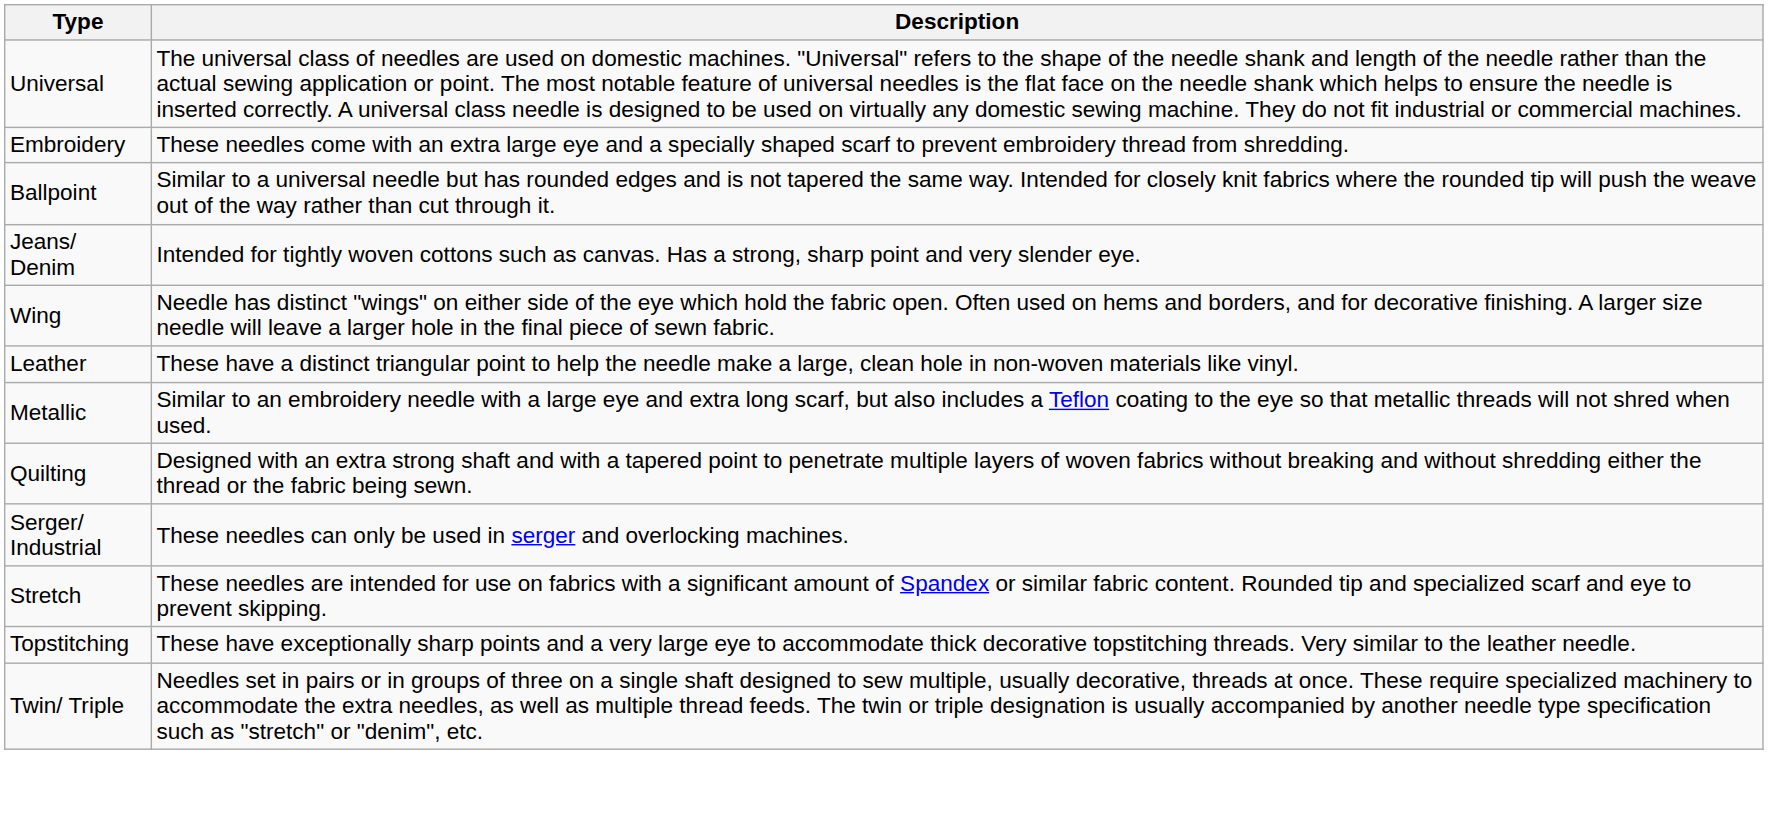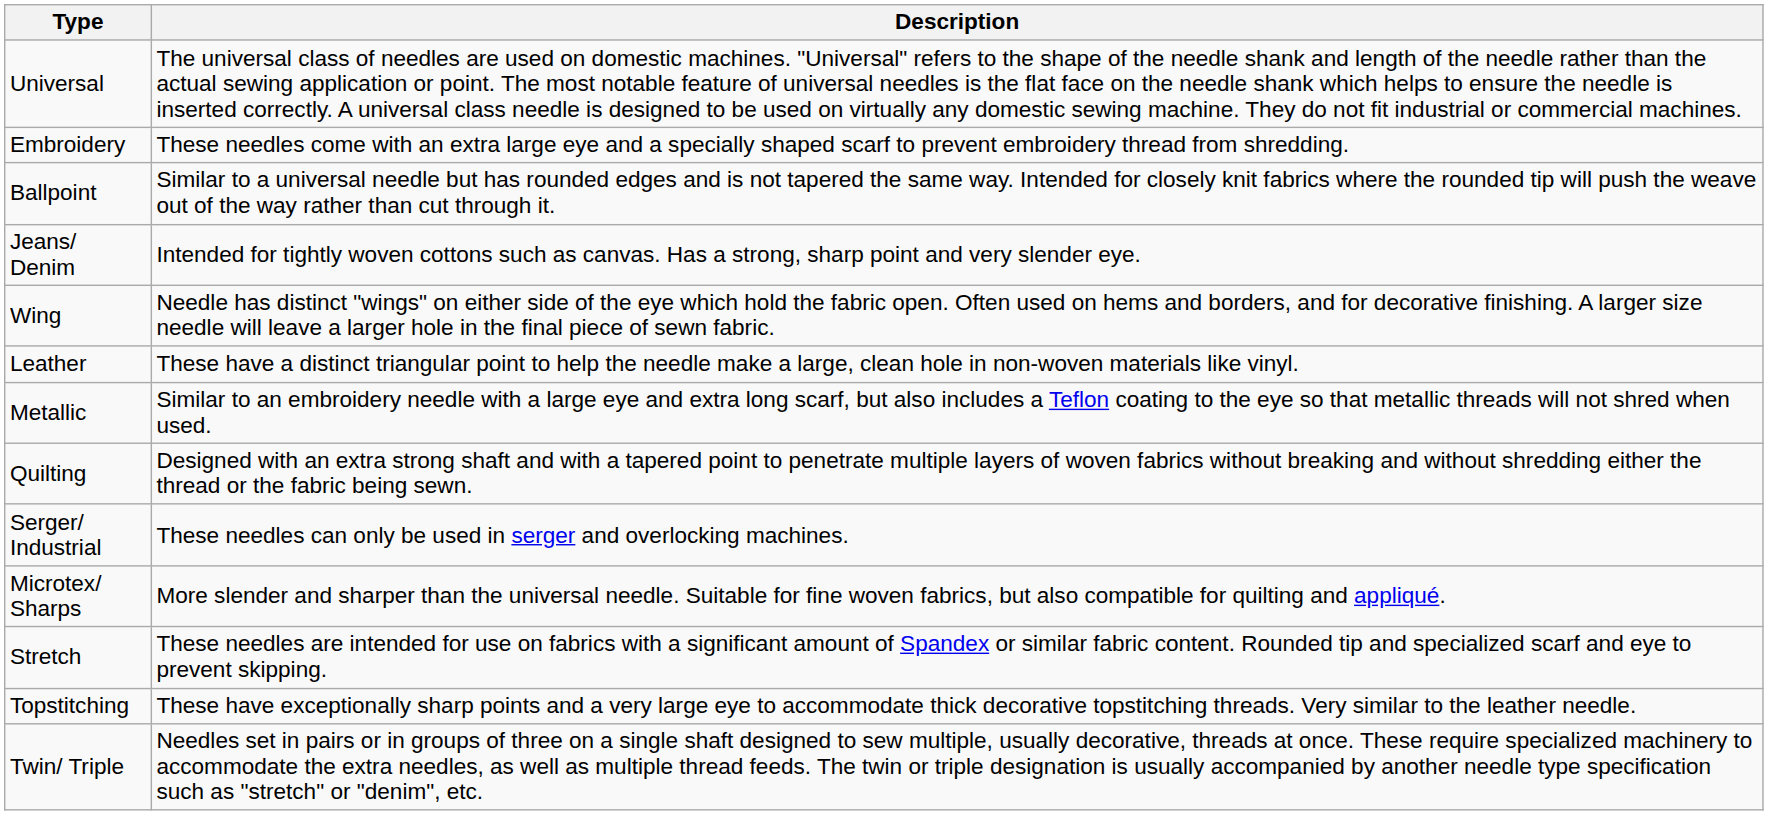 <table class="wikitable">
 <tr>
 <th>Type</th>
 <th>Description</th>
 </tr>
 <tr>
 <td>Universal</td>
 <td>The universal class of needles are used on domestic machines. "Universal" refers to the shape of the needle shank and length of the needle rather than the actual sewing application or point. The most notable feature of universal needles is the flat face on the needle shank which helps to ensure the needle is inserted correctly. A universal class needle is designed to be used on virtually any domestic sewing machine. They do not fit industrial or commercial machines.</td>
 </tr>
 <tr>
 <td>Embroidery</td>
 <td>These needles come with an extra large eye and a specially shaped scarf to prevent embroidery thread from shredding.</td>
 </tr>
 <tr>
 <td>Ballpoint</td>
 <td>Similar to a universal needle but has rounded edges and is not tapered the same way.  Intended for closely knit fabrics where the rounded tip will push the weave out of the way rather than cut through it.</td>
 </tr>
 <tr>
 <td>Jeans/ Denim</td>
 <td>Intended for tightly woven cottons such as canvas.  Has a strong, sharp point and very slender eye.</td>
 </tr>
 <tr>
 <td>Wing</td>
 <td>Needle has distinct "wings" on either side of the eye which hold the fabric open.  Often used on hems and borders, and for decorative finishing.  A larger size needle will leave a larger hole in the final piece of sewn fabric.</td>
 </tr>
 <tr>
 <td>Leather</td>
 <td>These have a distinct triangular point to help the needle make a large, clean hole in non-woven materials like vinyl.</td>
 </tr>
 <tr>
 <td>Metallic</td>
 <td>Similar to an embroidery needle with a large eye and extra long scarf, but also includes a <a href='#'>Teflon</a> coating to the eye so that metallic threads will not shred when used.</td>
 </tr>
 <tr>
 <td>Quilting</td>
 <td>Designed with an extra strong shaft and with a tapered point to penetrate multiple layers of woven fabrics without breaking and without shredding either the thread or the fabric being sewn.</td>
 </tr>
 <tr>
 <td>Serger/ Industrial</td>
 <td>These needles can only be used in <a href='#'>serger</a> and overlocking machines.</td>
 </tr>
 <tr>
+<td>Microtex/ Sharps</td>
+<td>More slender and sharper than the universal needle.  Suitable for fine woven fabrics, but also compatible for quilting and <a href='#'>appliqué</a>.</td>
+</tr>
+<tr>
 <td>Stretch</td>
 <td>These needles are intended for use on fabrics with a significant amount of <a href='#'>Spandex</a> or similar fabric content.  Rounded tip and specialized scarf and eye to prevent skipping.</td>
 </tr>
 <tr>
 <td>Topstitching</td>
 <td>These have exceptionally sharp points and a very large eye to accommodate thick decorative topstitching threads.  Very similar to the leather needle.</td>
 </tr>
 <tr>
 <td>Twin/ Triple</td>
 <td>Needles set in pairs or in groups of three on a single shaft designed to sew multiple, usually decorative, threads at once.  These require specialized machinery to accommodate the extra needles, as well as multiple thread feeds.  The twin or triple designation is usually accompanied by another needle type specification such as "stretch" or "denim", etc.</td>
 </tr>
 </table>
